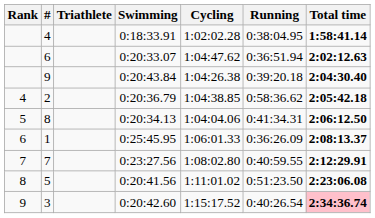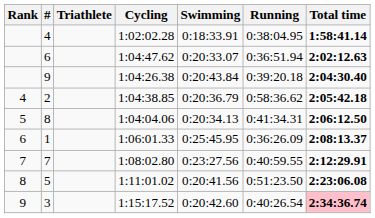 <table class="wikitable sortable" style="text-align:center">
 <tr>
 <th data-sort-type="number">Rank</th>
 <th>#</th>
 <th>Triathlete</th>
+<th>Cycling</th>
 <th>Swimming</th>
-<th>Cycling</th>
 <th>Running</th>
 <th>Total time</th>
 </tr>
 <tr>
 <td></td>
 <td>4</td>
 <td align=left></td>
+<td>1:02:02.28</td>
 <td>0:18:33.91</td>
-<td>1:02:02.28</td>
 <td>0:38:04.95</td>
 <td><strong>1:58:41.14</strong></td>
 </tr>
 <tr>
 <td></td>
 <td>6</td>
 <td align=left></td>
+<td>1:04:47.62</td>
 <td>0:20:33.07</td>
-<td>1:04:47.62</td>
 <td>0:36:51.94</td>
 <td><strong>2:02:12.63</strong></td>
 </tr>
 <tr>
 <td></td>
 <td>9</td>
 <td align=left></td>
+<td>1:04:26.38</td>
 <td>0:20:43.84</td>
-<td>1:04:26.38</td>
 <td>0:39:20.18</td>
 <td><strong>2:04:30.40</strong></td>
 </tr>
 <tr>
 <td>4</td>
 <td>2</td>
 <td align=left></td>
+<td>1:04:38.85</td>
 <td>0:20:36.79</td>
-<td>1:04:38.85</td>
 <td>0:58:36.62</td>
 <td><strong>2:05:42.18</strong></td>
 </tr>
 <tr>
 <td>5</td>
 <td>8</td>
 <td align=left></td>
+<td>1:04:04.06</td>
 <td>0:20:34.13</td>
-<td>1:04:04.06</td>
 <td>0:41:34.31</td>
 <td><strong>2:06:12.50</strong></td>
 </tr>
 <tr>
 <td>6</td>
 <td>1</td>
 <td align=left></td>
+<td>1:06:01.33</td>
 <td>0:25:45.95</td>
-<td>1:06:01.33</td>
 <td>0:36:26.09</td>
 <td><strong>2:08:13.37</strong></td>
 </tr>
 <tr>
 <td>7</td>
 <td>7</td>
 <td align=left></td>
+<td>1:08:02.80</td>
 <td>0:23:27.56</td>
-<td>1:08:02.80</td>
 <td>0:40:59.55</td>
 <td><strong>2:12:29.91</strong></td>
 </tr>
 <tr>
 <td>8</td>
 <td>5</td>
 <td align=left></td>
+<td>1:11:01.02</td>
 <td>0:20:41.56</td>
-<td>1:11:01.02</td>
 <td>0:51:23.50</td>
 <td><strong>2:23:06.08</strong></td>
 </tr>
 <tr>
 <td>9</td>
 <td>3</td>
 <td align=left></td>
+<td>1:15:17.52</td>
 <td>0:20:42.60</td>
-<td>1:15:17.52</td>
 <td>0:40:26.54</td>
 <td style="background: pink;"><strong>2:34:36.74</strong></td>
 </tr>
 </table>
